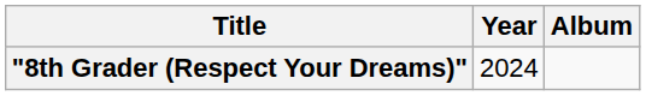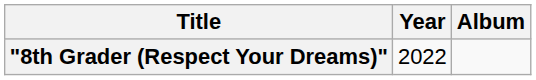 <table class="wikitable plainrowheaders" style="text-align:center;">
 <tr>
 <th scope="col">Title</th>
 <th scope="col">Year</th>
 <th scope="col">Album</th>
 </tr>
 <tr>
 <th scope="row">"8th Grader (Respect Your Dreams)"<br></th>
-<td>2024</td>
+<td>2022</td>
 <td></td>
 </tr>
 </table>
